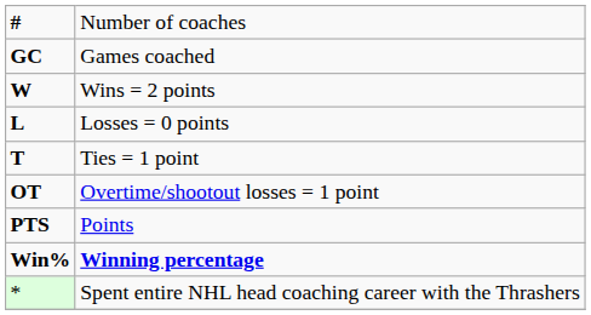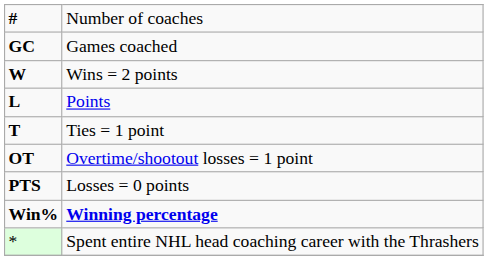 <table class="wikitable">
 <tr>
 <td><strong>#</strong></td>
 <td>Number of coaches</td>
 </tr>
 <tr>
 <td><strong>GC</strong></td>
 <td>Games coached</td>
 </tr>
 <tr>
 <td><strong>W</strong></td>
 <td>Wins = 2 points</td>
 </tr>
 <tr>
 <td><strong>L</strong></td>
-<td>Losses = 0 points</td>
+<td><a href='#'>Points</a></td>
 </tr>
 <tr>
 <td><strong>T</strong></td>
 <td>Ties = 1 point</td>
 </tr>
 <tr>
 <td><strong>OT</strong></td>
 <td><a href='#'>Overtime/shootout</a> losses = 1 point</td>
 </tr>
 <tr>
 <td><strong>PTS</strong></td>
-<td><a href='#'>Points</a></td>
+<td>Losses = 0 points</td>
 </tr>
 <tr>
 <td><strong>Win%</strong></td>
 <td><strong><a href='#'>Winning percentage</a></strong></td>
 </tr>
 <tr>
 <td style="background-color:#ddffdd">*</td>
 <td>Spent entire NHL head coaching career with the Thrashers</td>
 </tr>
 <tr>
 </tr>
 </table>
